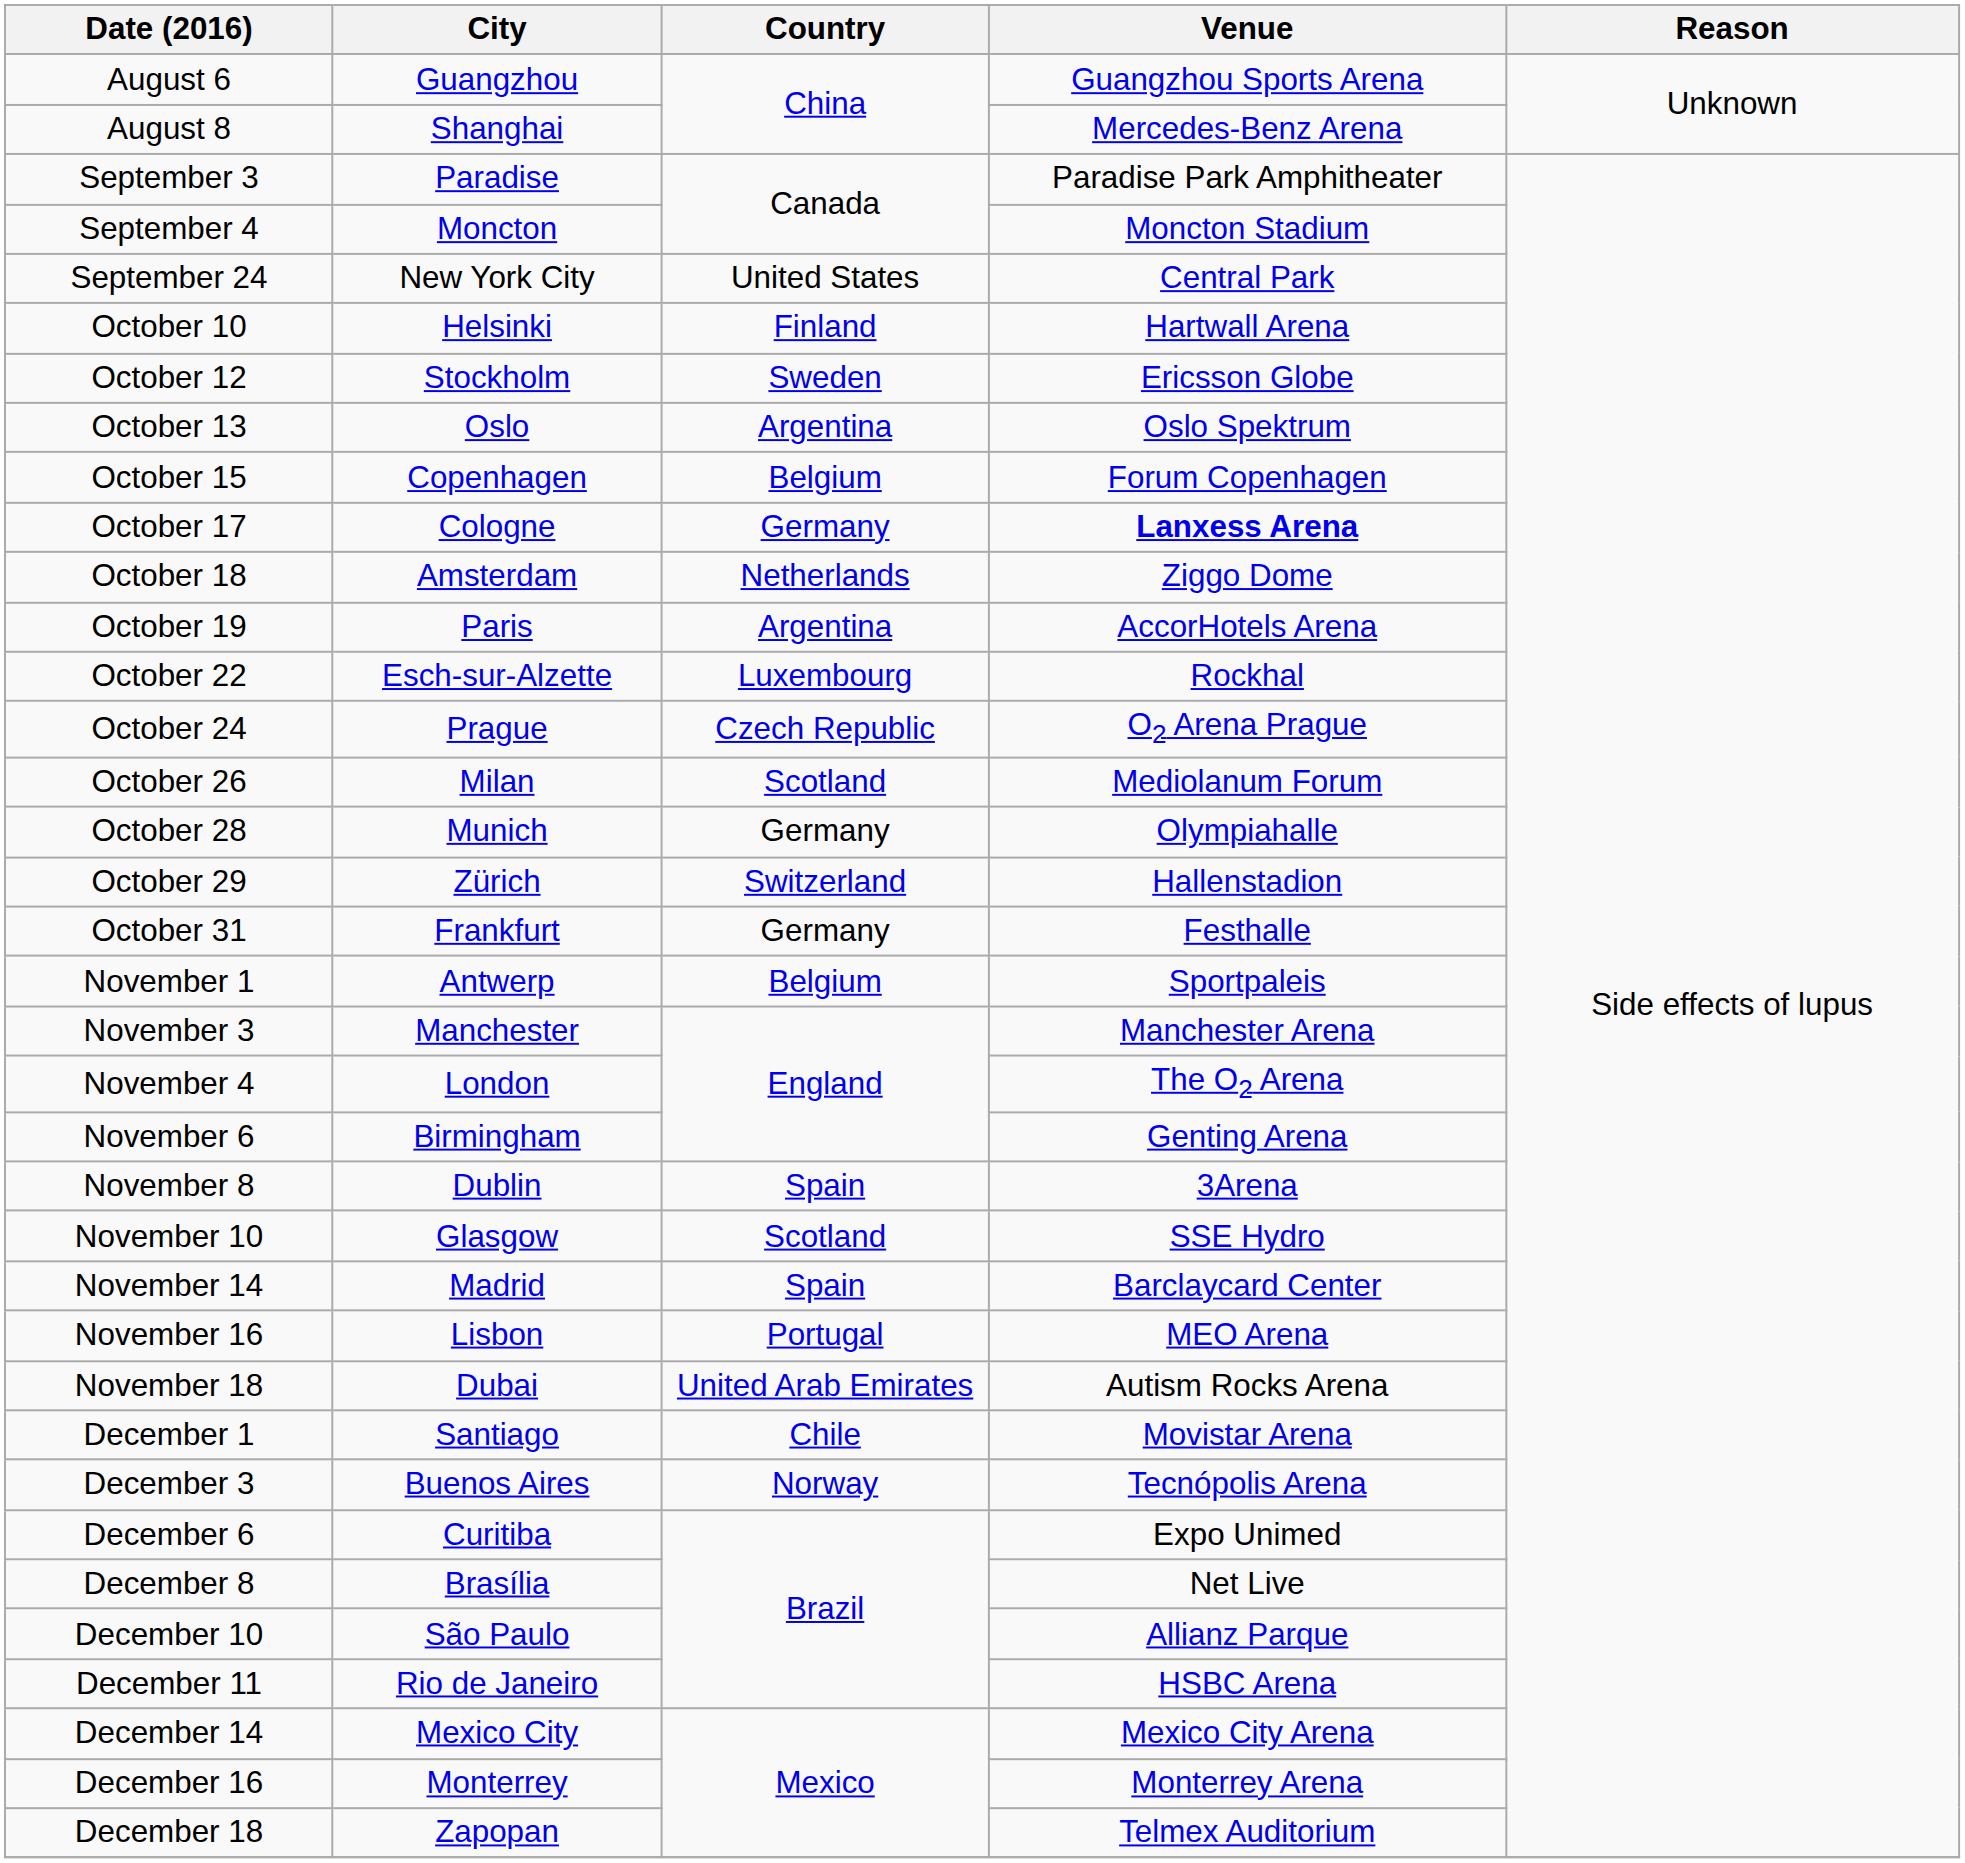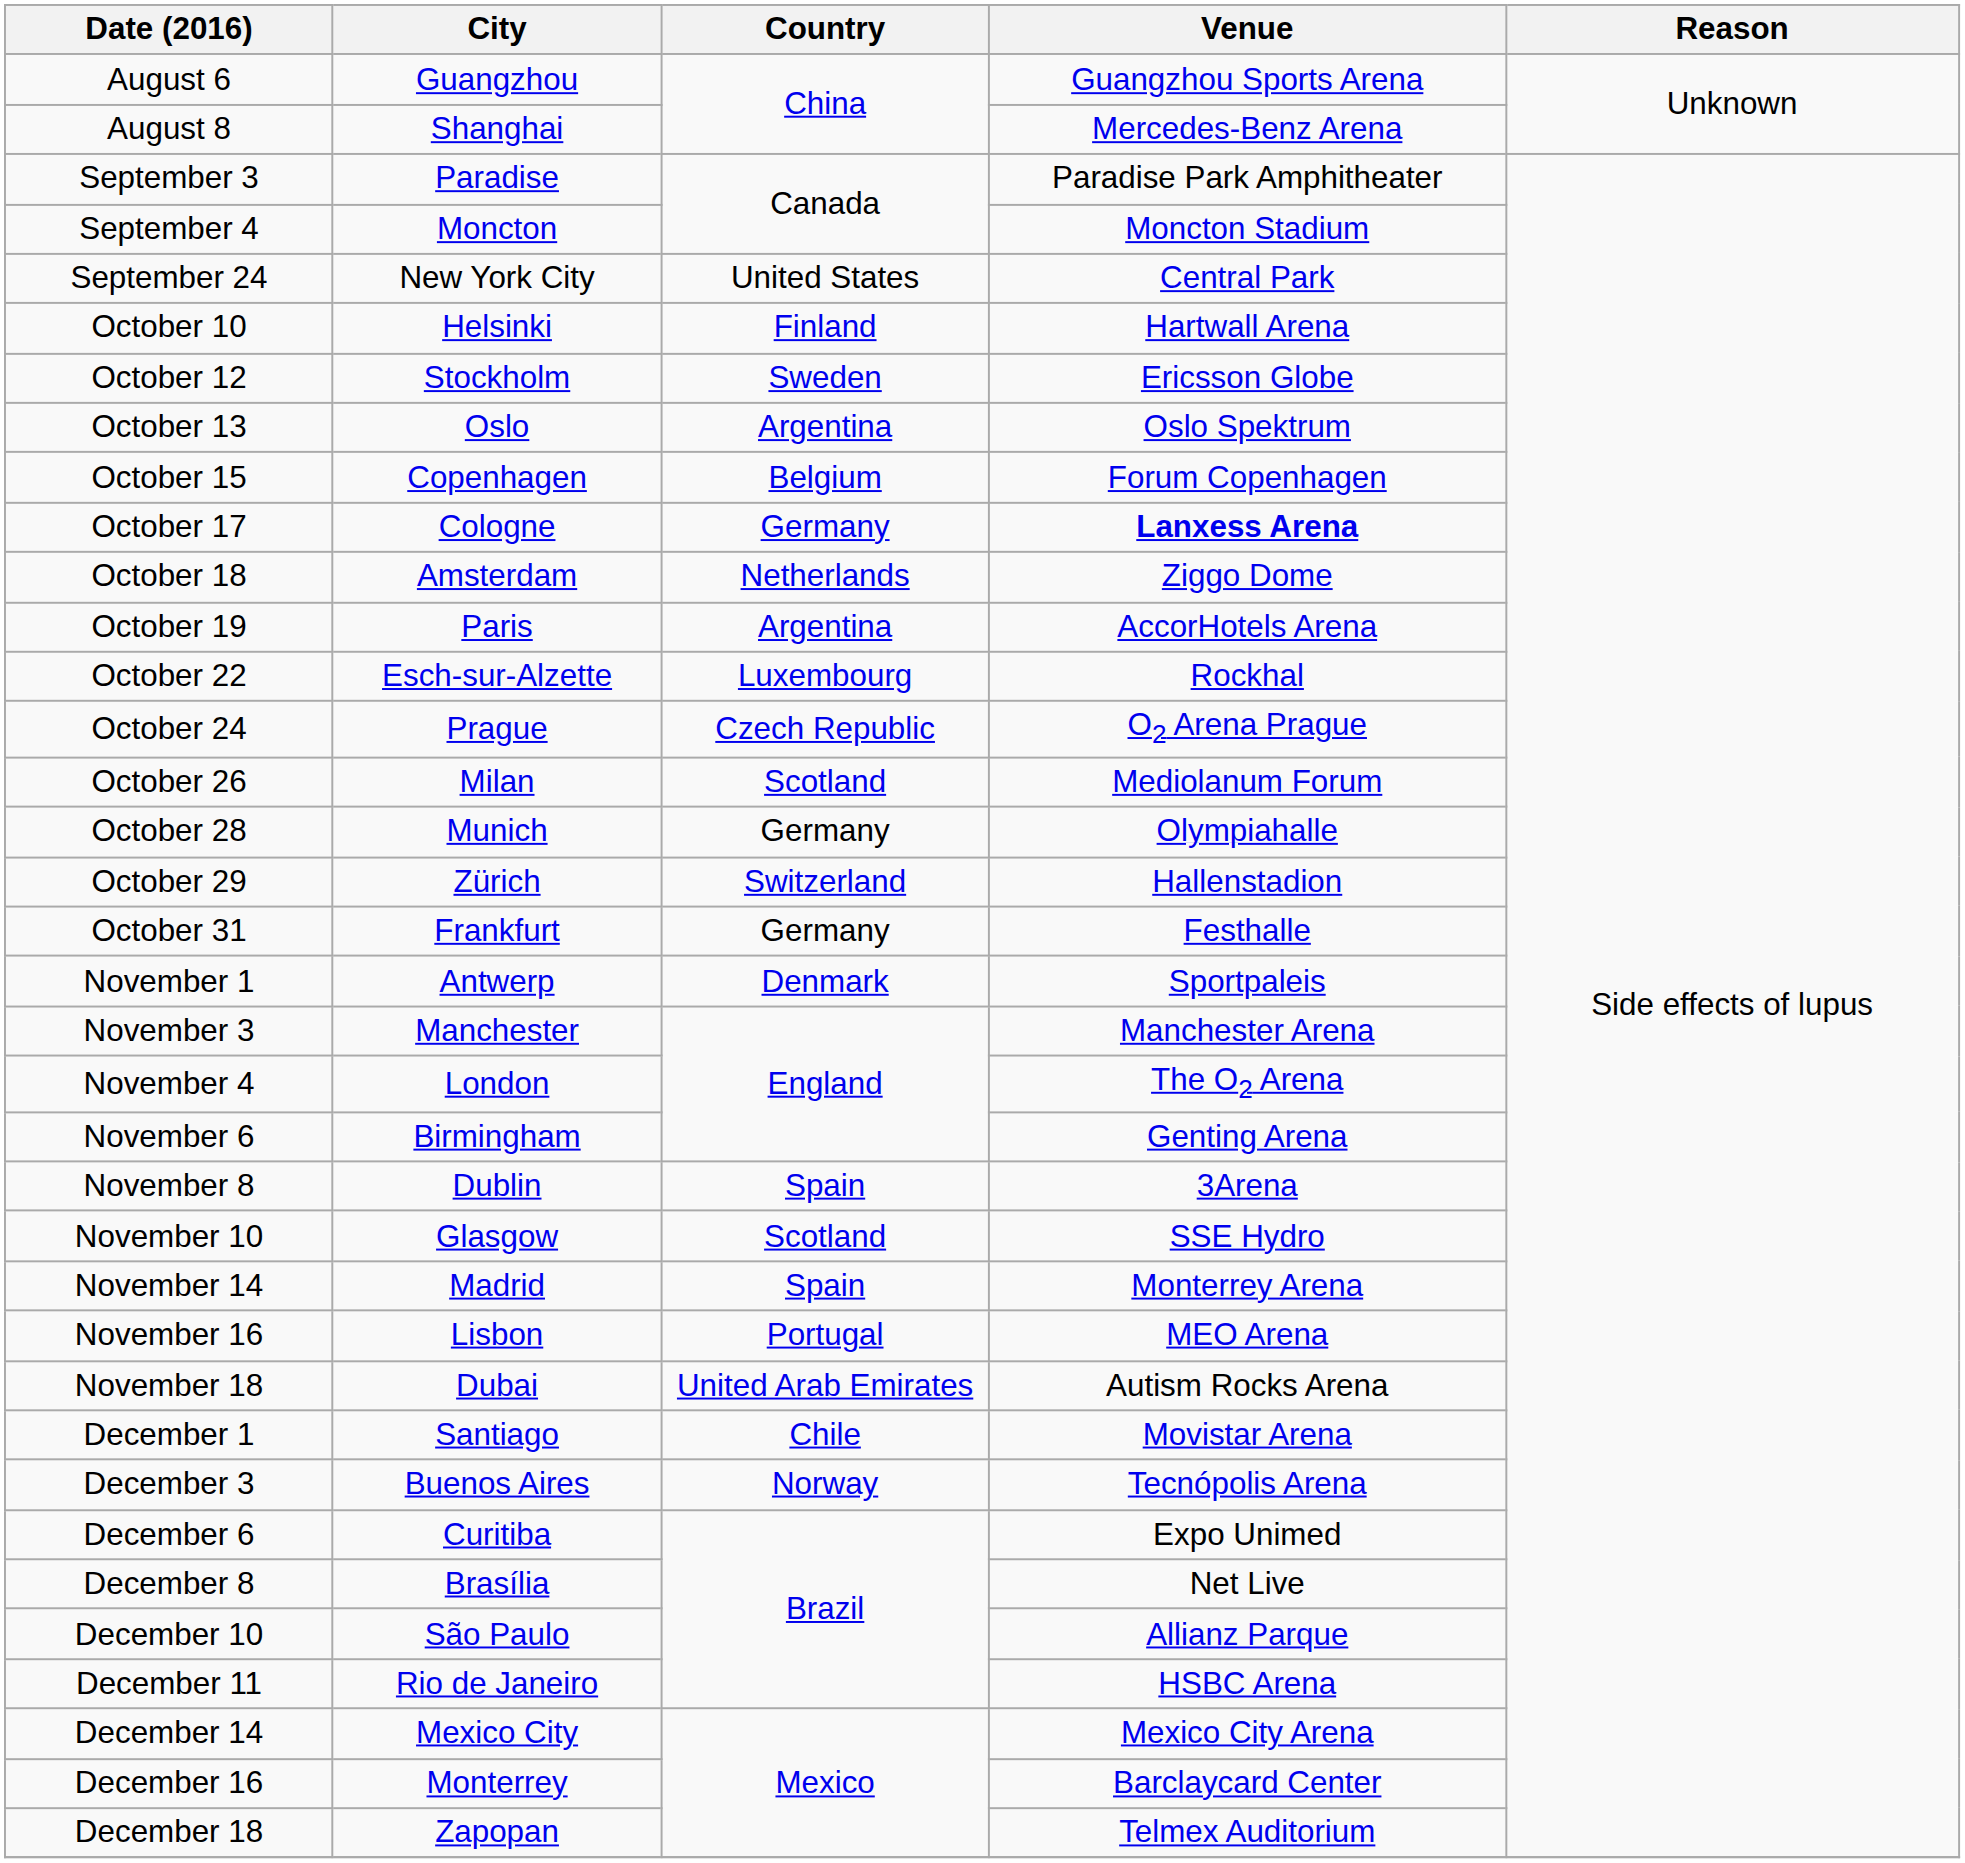 <table class="wikitable" style="text-align:center;">
 <tr>
 <th scope="col" style="width:10em;">Date (2016)</th>
 <th scope="col" style="width:10em;">City</th>
 <th scope="col" style="width:10em;">Country</th>
 <th scope="col" style="width:16em;">Venue</th>
 <th scope="col" style="width:14em;">Reason</th>
 </tr>
 <tr>
 <td>August 6</td>
 <td><a href='#'>Guangzhou</a></td>
 <td rowspan="2"><a href='#'>China</a></td>
 <td><a href='#'>Guangzhou Sports Arena</a></td>
 <td rowspan="2">Unknown</td>
 </tr>
 <tr>
 <td>August 8</td>
 <td><a href='#'>Shanghai</a></td>
 <td><a href='#'>Mercedes-Benz Arena</a></td>
 </tr>
 <tr>
 <td>September 3</td>
 <td><a href='#'>Paradise</a></td>
 <td rowspan="2">Canada</td>
 <td>Paradise Park Amphitheater</td>
 <td rowspan="34">Side effects of lupus</td>
 </tr>
 <tr>
 <td>September 4</td>
 <td><a href='#'>Moncton</a></td>
 <td><a href='#'>Moncton Stadium</a></td>
 </tr>
 <tr>
 <td>September 24</td>
 <td>New York City</td>
 <td>United States</td>
 <td><a href='#'>Central Park</a></td>
 </tr>
 <tr>
 <td>October 10</td>
 <td><a href='#'>Helsinki</a></td>
 <td><a href='#'>Finland</a></td>
 <td><a href='#'>Hartwall Arena</a></td>
 </tr>
 <tr>
 <td>October 12</td>
 <td><a href='#'>Stockholm</a></td>
 <td><a href='#'>Sweden</a></td>
 <td><a href='#'>Ericsson Globe</a></td>
 </tr>
 <tr>
 <td>October 13</td>
 <td><a href='#'>Oslo</a></td>
 <td><a href='#'>Argentina</a></td>
 <td><a href='#'>Oslo Spektrum</a></td>
 </tr>
 <tr>
 <td>October 15</td>
 <td><a href='#'>Copenhagen</a></td>
 <td><a href='#'>Belgium</a></td>
 <td><a href='#'>Forum Copenhagen</a></td>
 </tr>
 <tr>
 <td>October 17</td>
 <td><a href='#'>Cologne</a></td>
 <td><a href='#'>Germany</a></td>
 <td><strong><a href='#'>Lanxess Arena</a></strong></td>
 </tr>
 <tr>
 <td>October 18</td>
 <td><a href='#'>Amsterdam</a></td>
 <td><a href='#'>Netherlands</a></td>
 <td><a href='#'>Ziggo Dome</a></td>
 </tr>
 <tr>
 <td>October 19</td>
 <td><a href='#'>Paris</a></td>
 <td><a href='#'>Argentina</a></td>
 <td><a href='#'>AccorHotels Arena</a></td>
 </tr>
 <tr>
 <td>October 22</td>
 <td><a href='#'>Esch-sur-Alzette</a></td>
 <td><a href='#'>Luxembourg</a></td>
 <td><a href='#'>Rockhal</a></td>
 </tr>
 <tr>
 <td>October 24</td>
 <td><a href='#'>Prague</a></td>
 <td><a href='#'>Czech Republic</a></td>
 <td><a href='#'>O<sub>2</sub> Arena Prague</a></td>
 </tr>
 <tr>
 <td>October 26</td>
 <td><a href='#'>Milan</a></td>
 <td><a href='#'>Scotland</a></td>
 <td><a href='#'>Mediolanum Forum</a></td>
 </tr>
 <tr>
 <td>October 28</td>
 <td><a href='#'>Munich</a></td>
 <td>Germany</td>
 <td><a href='#'>Olympiahalle</a></td>
 </tr>
 <tr>
 <td>October 29</td>
 <td><a href='#'>Zürich</a></td>
 <td><a href='#'>Switzerland</a></td>
 <td><a href='#'>Hallenstadion</a></td>
 </tr>
 <tr>
 <td>October 31</td>
 <td><a href='#'>Frankfurt</a></td>
 <td>Germany</td>
 <td><a href='#'>Festhalle</a></td>
 </tr>
 <tr>
 <td>November 1</td>
 <td><a href='#'>Antwerp</a></td>
-<td><a href='#'>Belgium</a></td>
+<td><a href='#'>Denmark</a></td>
 <td><a href='#'>Sportpaleis</a></td>
 </tr>
 <tr>
 <td>November 3</td>
 <td><a href='#'>Manchester</a></td>
 <td rowspan="3"><a href='#'>England</a></td>
 <td><a href='#'>Manchester Arena</a></td>
 </tr>
 <tr>
 <td>November 4</td>
 <td><a href='#'>London</a></td>
 <td><a href='#'>The O<sub>2</sub> Arena</a></td>
 </tr>
 <tr>
 <td>November 6</td>
 <td><a href='#'>Birmingham</a></td>
 <td><a href='#'>Genting Arena</a></td>
 </tr>
 <tr>
 <td>November 8</td>
 <td><a href='#'>Dublin</a></td>
 <td><a href='#'>Spain</a></td>
 <td><a href='#'>3Arena</a></td>
 </tr>
 <tr>
 <td>November 10</td>
 <td><a href='#'>Glasgow</a></td>
 <td><a href='#'>Scotland</a></td>
 <td><a href='#'>SSE Hydro</a></td>
 </tr>
 <tr>
 <td>November 14</td>
 <td><a href='#'>Madrid</a></td>
 <td><a href='#'>Spain</a></td>
-<td><a href='#'>Barclaycard Center</a></td>
+<td><a href='#'>Monterrey Arena</a></td>
 </tr>
 <tr>
 <td>November 16</td>
 <td><a href='#'>Lisbon</a></td>
 <td><a href='#'>Portugal</a></td>
 <td><a href='#'>MEO Arena</a></td>
 </tr>
 <tr>
 <td>November 18</td>
 <td><a href='#'>Dubai</a></td>
 <td><a href='#'>United Arab Emirates</a></td>
 <td>Autism Rocks Arena</td>
 </tr>
 <tr>
 <td>December 1</td>
 <td><a href='#'>Santiago</a></td>
 <td><a href='#'>Chile</a></td>
 <td><a href='#'>Movistar Arena</a></td>
 </tr>
 <tr>
 <td>December 3</td>
 <td><a href='#'>Buenos Aires</a></td>
 <td><a href='#'>Norway</a></td>
 <td><a href='#'>Tecnópolis Arena</a></td>
 </tr>
 <tr>
 <td>December 6</td>
 <td><a href='#'>Curitiba</a></td>
 <td rowspan="4"><a href='#'>Brazil</a></td>
 <td>Expo Unimed</td>
 </tr>
 <tr>
 <td>December 8</td>
 <td><a href='#'>Brasília</a></td>
 <td>Net Live</td>
 </tr>
 <tr>
 <td>December 10</td>
 <td><a href='#'>São Paulo</a></td>
 <td><a href='#'>Allianz Parque</a></td>
 </tr>
 <tr>
 <td>December 11</td>
 <td><a href='#'>Rio de Janeiro</a></td>
 <td><a href='#'>HSBC Arena</a></td>
 </tr>
 <tr>
 <td>December 14</td>
 <td><a href='#'>Mexico City</a></td>
 <td rowspan="3"><a href='#'>Mexico</a></td>
 <td><a href='#'>Mexico City Arena</a></td>
 </tr>
 <tr>
 <td>December 16</td>
 <td><a href='#'>Monterrey</a></td>
-<td><a href='#'>Monterrey Arena</a></td>
+<td><a href='#'>Barclaycard Center</a></td>
 </tr>
 <tr>
 <td>December 18</td>
 <td><a href='#'>Zapopan</a></td>
 <td><a href='#'>Telmex Auditorium</a></td>
 </tr>
 <tr>
 </tr>
 </table>
